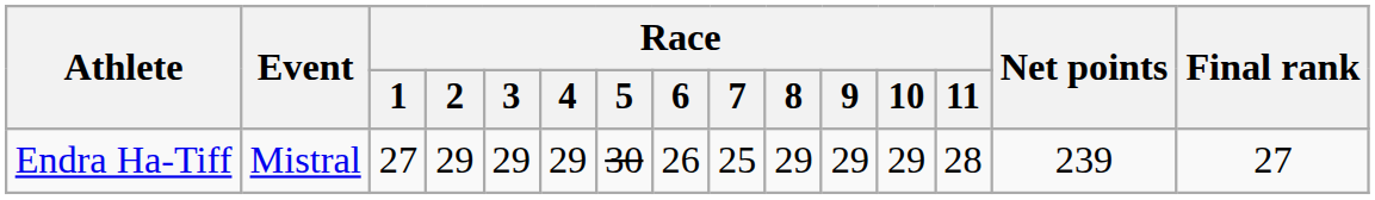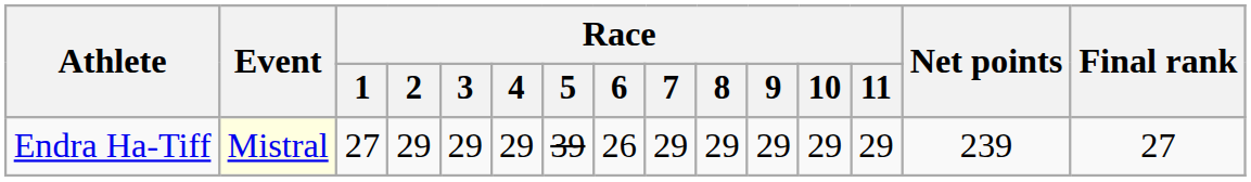 <table class="wikitable" style="font-size:90%;">
 <tr>
 <th rowspan=2>Athlete</th>
 <th rowspan=2>Event</th>
 <th colspan=11>Race</th>
 <th rowspan=2>Net points</th>
 <th rowspan=2>Final rank</th>
 </tr>
 <tr style="font-size:95%">
 <th>1</th>
 <th>2</th>
 <th>3</th>
 <th>4</th>
 <th>5</th>
 <th>6</th>
 <th>7</th>
 <th>8</th>
 <th>9</th>
 <th>10</th>
 <th>11</th>
 </tr>
 <tr align=center>
 <td align=left><a href='#'>Endra Ha-Tiff</a></td>
-<td align=left><a href='#'>Mistral</a></td>
+<td align=left style="background: lightyellow;"><a href='#'>Mistral</a></td>
 <td>27</td>
 <td>29</td>
 <td>29</td>
 <td>29</td>
-<td><s>30<br><small></small></s></td>
+<td><s>39<br><small></small></s></td>
 <td>26</td>
-<td>25</td>
 <td>29</td>
 <td>29</td>
 <td>29</td>
-<td>28</td>
+<td>29</td>
+<td>29</td>
 <td>239</td>
 <td>27</td>
 </tr>
 </table>
